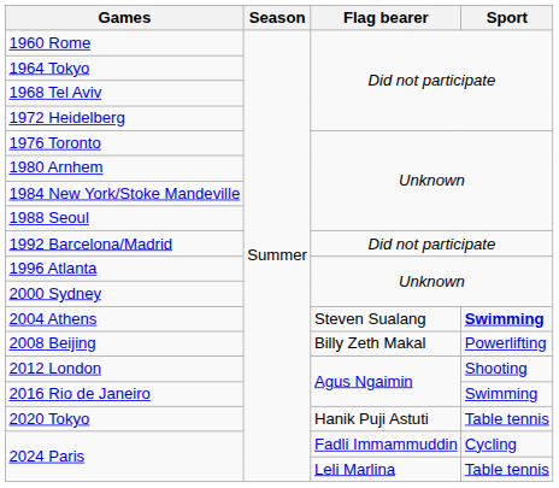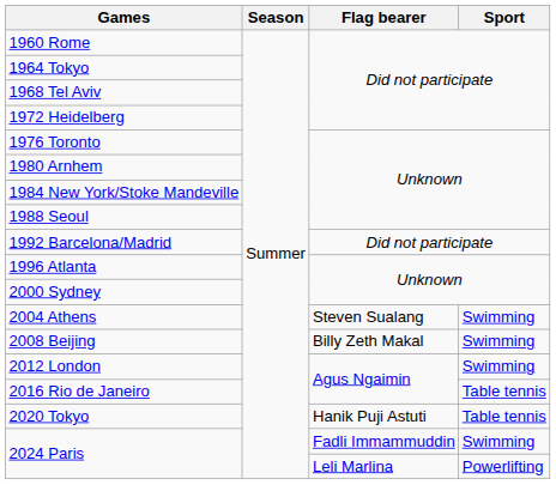 <table class="wikitable sortable">
 <tr>
 <th>Games</th>
 <th>Season</th>
 <th>Flag bearer</th>
 <th>Sport</th>
 </tr>
 <tr>
 <td> <a href='#'>1960 Rome</a></td>
 <td rowspan="18">Summer</td>
 <td align=center colspan="2" rowspan="4"><em>Did not participate</em></td>
 </tr>
 <tr>
 <td> <a href='#'>1964 Tokyo</a></td>
 </tr>
 <tr>
 <td> <a href='#'>1968 Tel Aviv</a></td>
 </tr>
 <tr>
 <td> <a href='#'>1972 Heidelberg</a></td>
 </tr>
 <tr>
 <td> <a href='#'>1976 Toronto</a></td>
 <td align=center colspan="2" rowspan="4"><em>Unknown</em></td>
 </tr>
 <tr>
 <td> <a href='#'>1980 Arnhem</a></td>
 </tr>
 <tr>
 <td>  <a href='#'>1984 New York/Stoke Mandeville</a></td>
 </tr>
 <tr>
 <td> <a href='#'>1988 Seoul</a></td>
 </tr>
 <tr>
 <td> <a href='#'>1992 Barcelona/Madrid</a></td>
 <td align=center colspan="2"><em>Did not participate</em></td>
 </tr>
 <tr>
 <td> <a href='#'>1996 Atlanta</a></td>
 <td align=center colspan="2" rowspan="2"><em>Unknown</em></td>
 </tr>
 <tr>
 <td> <a href='#'>2000 Sydney</a></td>
 </tr>
 <tr>
 <td> <a href='#'>2004 Athens</a></td>
 <td>Steven Sualang</td>
-<td><strong> <a href='#'>Swimming</a></strong></td>
+<td> <a href='#'>Swimming</a></td>
 </tr>
 <tr>
 <td> <a href='#'>2008 Beijing</a></td>
 <td>Billy Zeth Makal</td>
-<td> <a href='#'>Powerlifting</a></td>
+<td>  <a href='#'>Swimming</a></td>
 </tr>
 <tr>
 <td> <a href='#'>2012 London</a></td>
 <td rowspan="2"><a href='#'>Agus Ngaimin</a></td>
-<td>  <a href='#'>Shooting</a></td>
+<td>  <a href='#'>Swimming</a></td>
 </tr>
 <tr>
 <td> <a href='#'>2016 Rio de Janeiro</a></td>
-<td>  <a href='#'>Swimming</a></td>
+<td> <a href='#'>Table tennis</a></td>
 </tr>
 <tr>
 <td> <a href='#'>2020 Tokyo</a></td>
 <td>Hanik Puji Astuti</td>
 <td> <a href='#'>Table tennis</a></td>
 </tr>
 <tr>
 <td rowspan="2"> <a href='#'>2024 Paris</a></td>
 <td><a href='#'>Fadli Immammuddin</a></td>
-<td>  <a href='#'>Cycling</a></td>
+<td>  <a href='#'>Swimming</a></td>
 </tr>
 <tr>
 <td><a href='#'>Leli Marlina</a></td>
-<td> <a href='#'>Table tennis</a></td>
+<td> <a href='#'>Powerlifting</a></td>
 </tr>
 </table>
